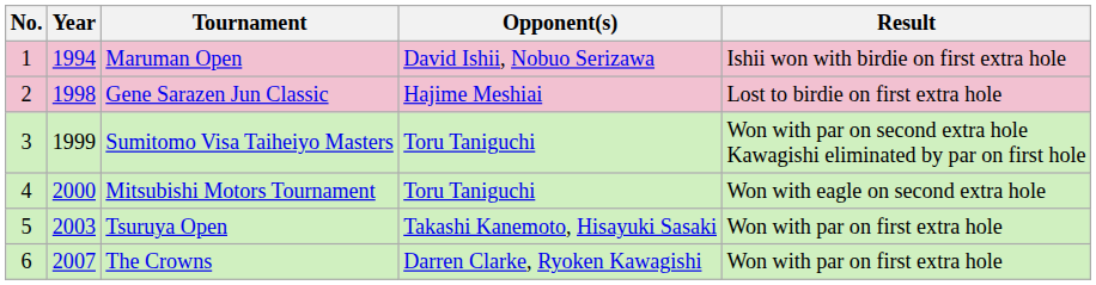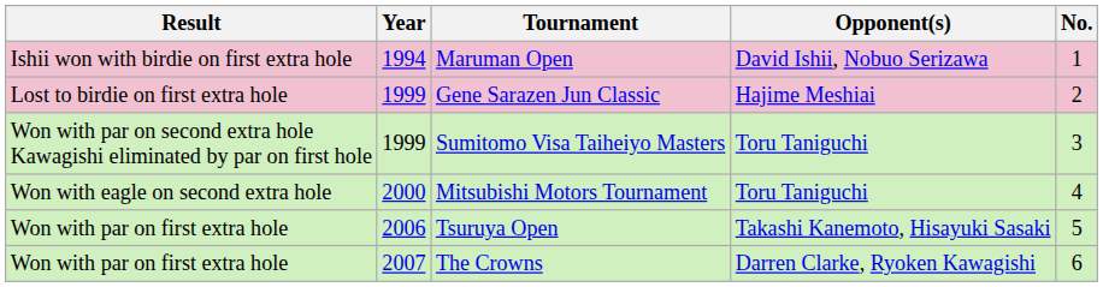 <table class="wikitable" style="font-size:95%;">
 <tr>
-<th>No.</th>
+<th>Result</th>
 <th>Year</th>
 <th>Tournament</th>
 <th>Opponent(s)</th>
-<th>Result</th>
+<th>No.</th>
 </tr>
 <tr style="background:#F2C1D1;">
-<td align=center>1</td>
+<td>Ishii won with birdie on first extra hole</td>
 <td><a href='#'>1994</a></td>
 <td><a href='#'>Maruman Open</a></td>
 <td> <a href='#'>David Ishii</a>,  <a href='#'>Nobuo Serizawa</a></td>
-<td>Ishii won with birdie on first extra hole</td>
+<td align=center>1</td>
 </tr>
 <tr style="background:#F2C1D1;">
-<td align=center>2</td>
-<td><a href='#'>1998</a></td>
+<td>Lost to birdie on first extra hole</td>
+<td><a href='#'>1999</a></td>
 <td><a href='#'>Gene Sarazen Jun Classic</a></td>
 <td> <a href='#'>Hajime Meshiai</a></td>
-<td>Lost to birdie on first extra hole</td>
+<td align=center>2</td>
 </tr>
 <tr style="background:#D0F0C0;">
-<td align=center>3</td>
+<td>Won with par on second extra hole<br>Kawagishi eliminated by par on first hole</td>
 <td>1999</td>
 <td><a href='#'>Sumitomo Visa Taiheiyo Masters</a></td>
 <td> <a href='#'>Toru Taniguchi</a></td>
-<td>Won with par on second extra hole<br>Kawagishi eliminated by par on first hole</td>
+<td align=center>3</td>
 </tr>
 <tr style="background:#D0F0C0;">
-<td align=center>4</td>
+<td>Won with eagle on second extra hole</td>
 <td><a href='#'>2000</a></td>
 <td><a href='#'>Mitsubishi Motors Tournament</a></td>
 <td> <a href='#'>Toru Taniguchi</a></td>
-<td>Won with eagle on second extra hole</td>
+<td align=center>4</td>
 </tr>
 <tr style="background:#D0F0C0;">
-<td align=center>5</td>
-<td><a href='#'>2003</a></td>
+<td>Won with par on first extra hole</td>
+<td><a href='#'>2006</a></td>
 <td><a href='#'>Tsuruya Open</a></td>
 <td> <a href='#'>Takashi Kanemoto</a>,  <a href='#'>Hisayuki Sasaki</a></td>
-<td>Won with par on first extra hole</td>
+<td align=center>5</td>
 </tr>
 <tr style="background:#D0F0C0;">
-<td align=center>6</td>
+<td>Won with par on first extra hole</td>
 <td><a href='#'>2007</a></td>
 <td><a href='#'>The Crowns</a></td>
 <td> <a href='#'>Darren Clarke</a>,  <a href='#'>Ryoken Kawagishi</a></td>
-<td>Won with par on first extra hole</td>
+<td align=center>6</td>
 </tr>
 </table>
